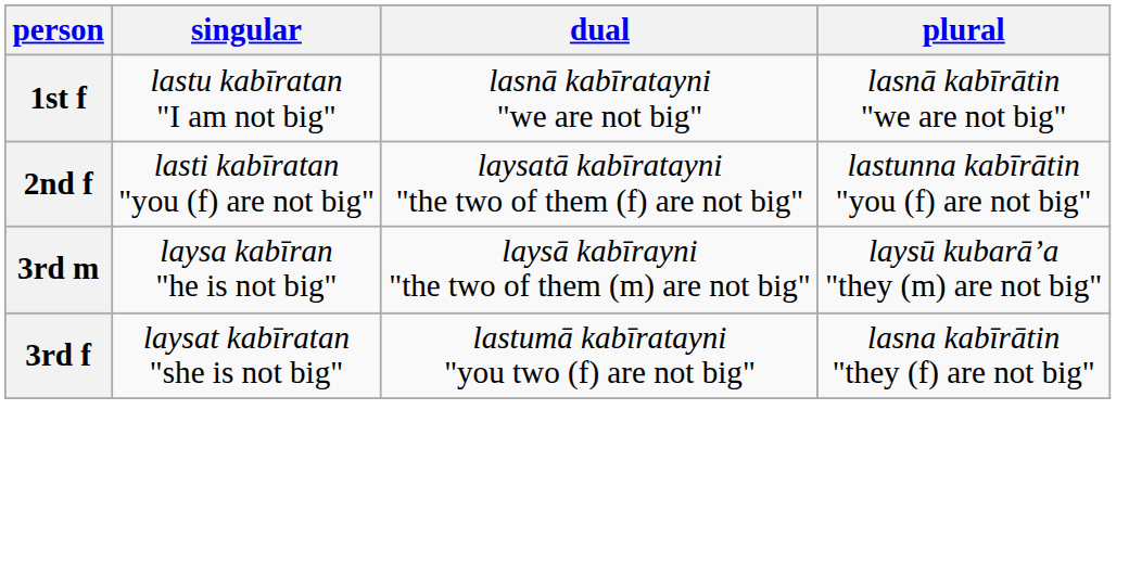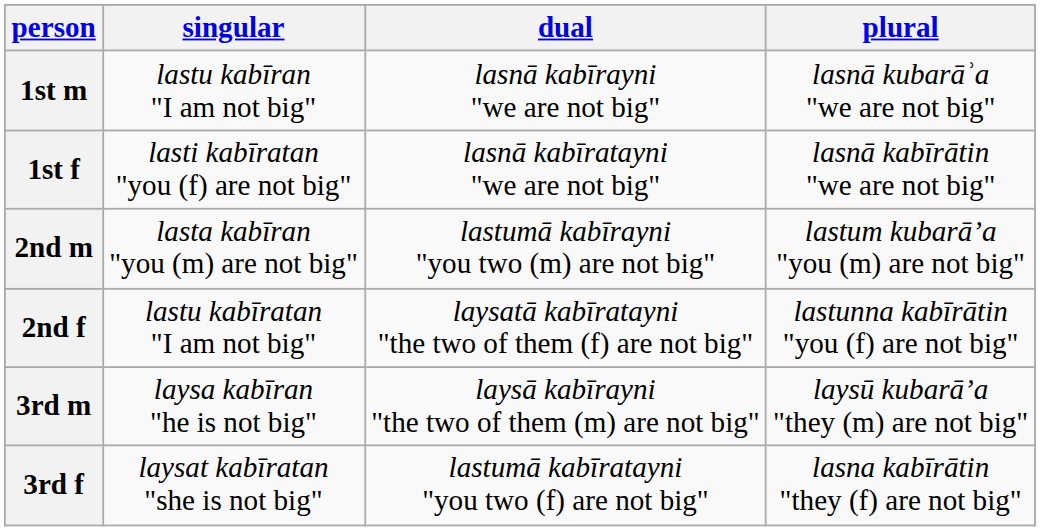 <table class="wikitable" style="text-align: center;">
 <tr>
 <th><a href='#'>person</a></th>
 <th><a href='#'>singular</a></th>
 <th><a href='#'>dual</a></th>
 <th><a href='#'>plural</a></th>
 </tr>
 <tr>
+<th>1st m</th>
+<td> <em>lastu kabīran</em><br>"I am not big"</td>
+<td> <em>lasnā kabīrayni</em><br>"we are not big"</td>
+<td> <em>lasnā kubarāʾa</em><br>"we are not big"</td>
+</tr>
+<tr>
 <th>1st f</th>
-<td> <em>lastu kabīratan</em><br>"I am not big"</td>
+<td> <em>lasti kabīratan</em><br>"you (f) are not big"</td>
 <td> <em>lasnā kabīratayni</em><br>"we are not big"</td>
 <td> <em>lasnā kabīrātin</em><br>"we are not big"</td>
 </tr>
 <tr>
+<th>2nd m</th>
+<td> <em>lasta kabīran</em><br>"you (m) are not big"</td>
+<td> <em>lastumā kabīrayni</em><br>"you two (m) are not big"</td>
+<td> <em>lastum kubarā’a</em><br>"you (m) are not big"</td>
+</tr>
+<tr>
 <th>2nd f</th>
-<td> <em>lasti kabīratan</em><br>"you (f) are not big"</td>
+<td> <em>lastu kabīratan</em><br>"I am not big"</td>
 <td> <em>laysatā kabīratayni</em><br>"the two of them (f) are not big"</td>
 <td> <em>lastunna kabīrātin</em><br>"you (f) are not big"</td>
 </tr>
 <tr>
 <th>3rd m</th>
 <td> <em>laysa kabīran</em><br>"he is not big"</td>
 <td> <em>laysā kabīrayni</em><br>"the two of them (m) are not big"</td>
 <td> <em>laysū kubarā’a</em><br>"they (m) are not big"</td>
 </tr>
 <tr>
 <th>3rd f</th>
 <td> <em>laysat kabīratan</em><br>"she is not big"</td>
 <td> <em>lastumā kabīratayni</em><br>"you two (f) are not big"</td>
 <td> <em>lasna kabīrātin</em><br>"they (f) are not big"</td>
 </tr>
 </table>
